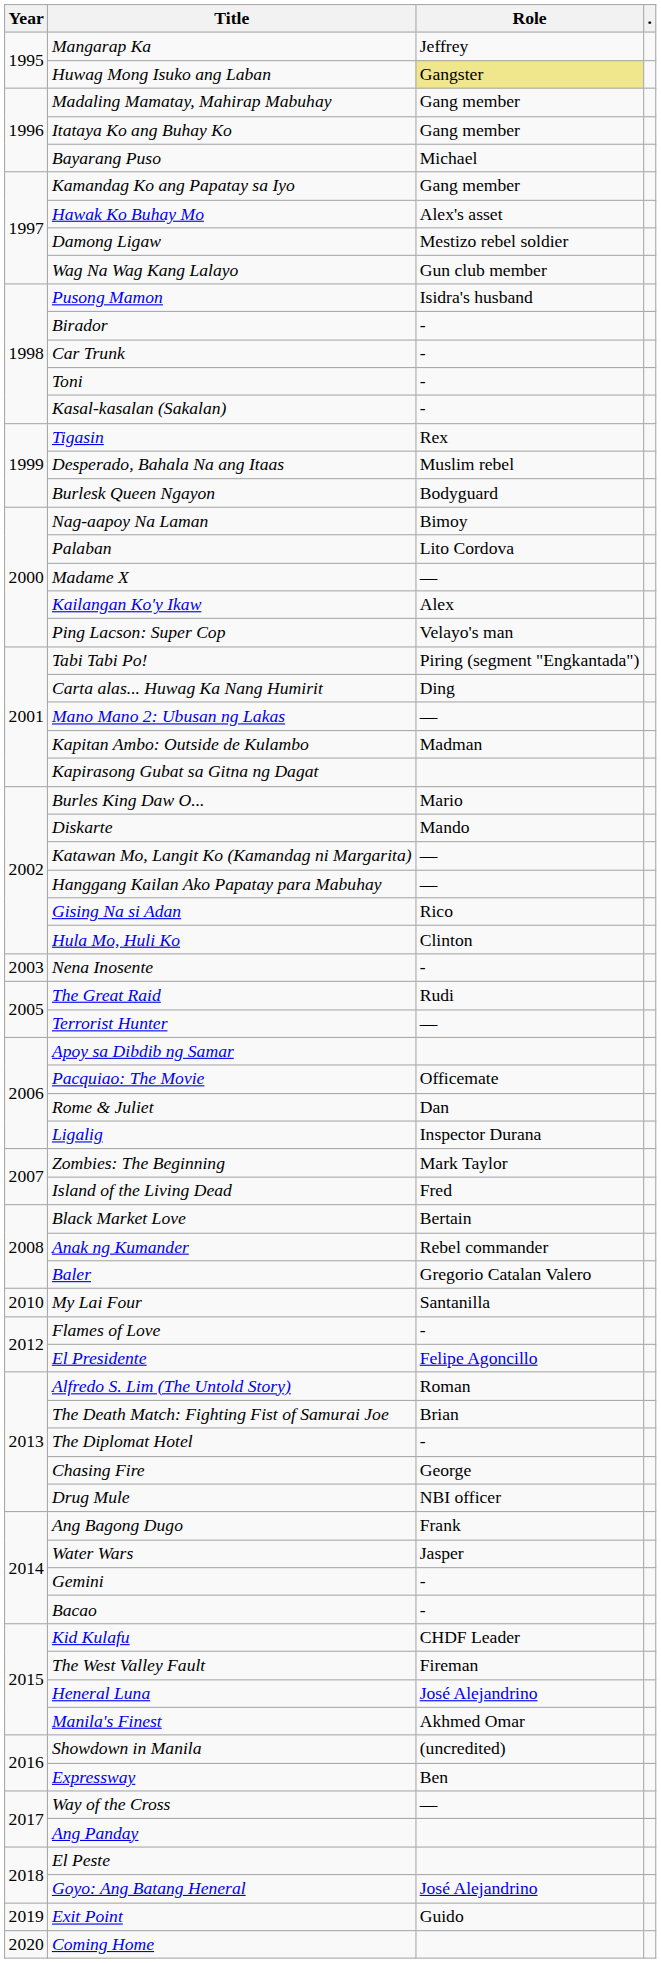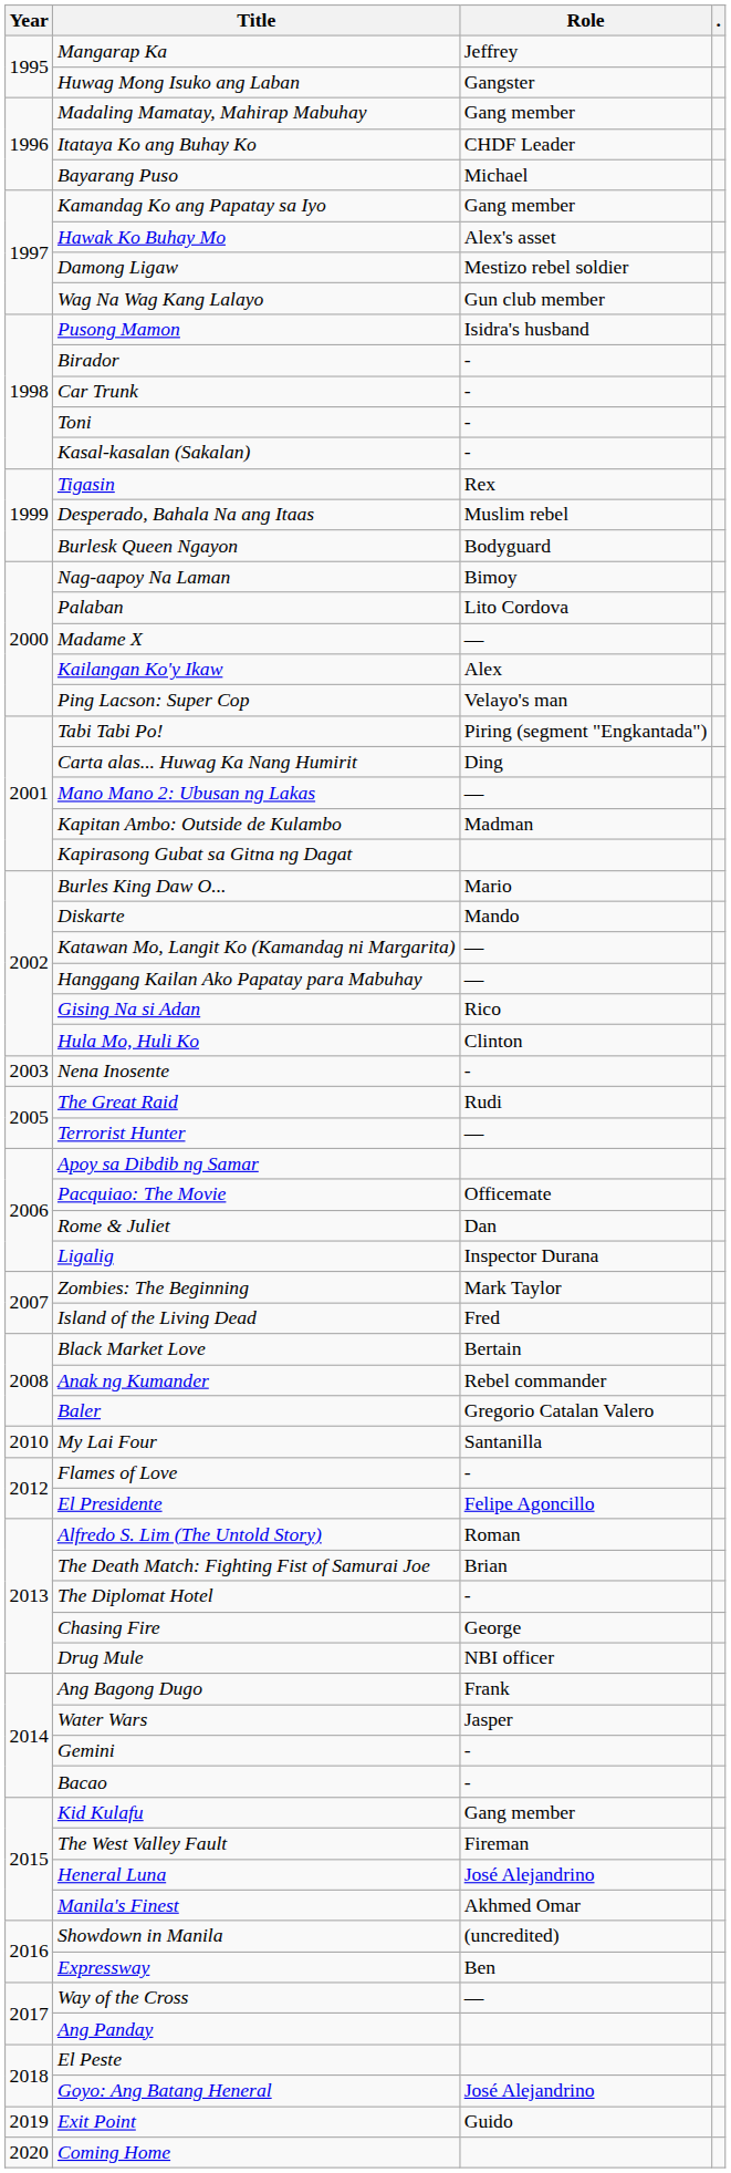 <table class="wikitable">
 <tr>
 <th>Year</th>
 <th>Title</th>
 <th>Role</th>
 <th>.</th>
 </tr>
 <tr>
 <td rowspan="2">1995</td>
 <td><em>Mangarap Ka</em></td>
 <td>Jeffrey</td>
 <td></td>
 </tr>
 <tr>
 <td><em>Huwag Mong Isuko ang Laban</em></td>
-<td style="background: khaki;">Gangster</td>
+<td>Gangster</td>
 <td></td>
 </tr>
 <tr>
 <td rowspan="3">1996</td>
 <td><em>Madaling Mamatay, Mahirap Mabuhay</em></td>
 <td>Gang member</td>
 <td></td>
 </tr>
 <tr>
 <td><em>Itataya Ko ang Buhay Ko</em></td>
-<td>Gang member</td>
+<td>CHDF Leader</td>
 <td></td>
 </tr>
 <tr>
 <td><em>Bayarang Puso</em></td>
 <td>Michael</td>
 <td></td>
 </tr>
 <tr>
 <td rowspan="4">1997</td>
 <td><em>Kamandag Ko ang Papatay sa Iyo</em></td>
 <td>Gang member</td>
 <td></td>
 </tr>
 <tr>
 <td><em><a href='#'>Hawak Ko Buhay Mo</a></em></td>
 <td>Alex's asset</td>
 <td></td>
 </tr>
 <tr>
 <td><em>Damong Ligaw</em></td>
 <td>Mestizo rebel soldier</td>
 <td></td>
 </tr>
 <tr>
 <td><em>Wag Na Wag Kang Lalayo</em></td>
 <td>Gun club member</td>
 <td></td>
 </tr>
 <tr>
 <td rowspan="5">1998</td>
 <td><em><a href='#'>Pusong Mamon</a></em></td>
 <td>Isidra's husband</td>
 <td></td>
 </tr>
 <tr>
 <td><em>Birador</em></td>
 <td>-</td>
 <td></td>
 </tr>
 <tr>
 <td><em>Car Trunk</em></td>
 <td>-</td>
 <td></td>
 </tr>
 <tr>
 <td><em>Toni</em></td>
 <td>-</td>
 <td></td>
 </tr>
 <tr>
 <td><em>Kasal-kasalan (Sakalan)</em></td>
 <td>-</td>
 <td></td>
 </tr>
 <tr>
 <td rowspan="3">1999</td>
 <td><em><a href='#'>Tigasin</a></em></td>
 <td>Rex</td>
 <td></td>
 </tr>
 <tr>
 <td><em>Desperado, Bahala Na ang Itaas</em></td>
 <td>Muslim rebel</td>
 <td></td>
 </tr>
 <tr>
 <td><em>Burlesk Queen Ngayon</em></td>
 <td>Bodyguard</td>
 <td></td>
 </tr>
 <tr>
 <td rowspan="5">2000</td>
 <td><em>Nag-aapoy Na Laman</em></td>
 <td>Bimoy</td>
 <td></td>
 </tr>
 <tr>
 <td><em>Palaban</em></td>
 <td>Lito Cordova</td>
 <td></td>
 </tr>
 <tr>
 <td><em>Madame X</em></td>
 <td>—</td>
 <td></td>
 </tr>
 <tr>
 <td><em><a href='#'>Kailangan Ko'y Ikaw</a></em></td>
 <td>Alex</td>
 <td></td>
 </tr>
 <tr>
 <td><em>Ping Lacson: Super Cop</em></td>
 <td>Velayo's man</td>
 <td></td>
 </tr>
 <tr>
 <td rowspan="5">2001</td>
 <td><em>Tabi Tabi Po!</em></td>
 <td>Piring (segment "Engkantada")</td>
 <td></td>
 </tr>
 <tr>
 <td><em>Carta alas... Huwag Ka Nang Humirit</em></td>
 <td>Ding</td>
 <td></td>
 </tr>
 <tr>
 <td><em><a href='#'>Mano Mano 2: Ubusan ng Lakas</a></em></td>
 <td>—</td>
 <td></td>
 </tr>
 <tr>
 <td><em>Kapitan Ambo: Outside de Kulambo</em></td>
 <td>Madman</td>
 <td></td>
 </tr>
 <tr>
 <td><em>Kapirasong Gubat sa Gitna ng Dagat</em></td>
 <td></td>
 <td></td>
 </tr>
 <tr>
 <td rowspan="6">2002</td>
 <td><em>Burles King Daw O...</em></td>
 <td>Mario</td>
 <td></td>
 </tr>
 <tr>
 <td><em>Diskarte</em></td>
 <td>Mando</td>
 <td></td>
 </tr>
 <tr>
 <td><em>Katawan Mo, Langit Ko (Kamandag ni Margarita)</em></td>
 <td>—</td>
 <td></td>
 </tr>
 <tr>
 <td><em>Hanggang Kailan Ako Papatay para Mabuhay</em></td>
 <td>—</td>
 <td></td>
 </tr>
 <tr>
 <td><em><a href='#'>Gising Na si Adan</a></em></td>
 <td>Rico</td>
 <td></td>
 </tr>
 <tr>
 <td><em><a href='#'>Hula Mo, Huli Ko</a></em></td>
 <td>Clinton</td>
 <td></td>
 </tr>
 <tr>
 <td>2003</td>
 <td><em>Nena Inosente</em></td>
 <td>-</td>
 <td></td>
 </tr>
 <tr>
 <td rowspan="2">2005</td>
 <td><em><a href='#'>The Great Raid</a></em></td>
 <td>Rudi</td>
 <td></td>
 </tr>
 <tr>
 <td><em><a href='#'>Terrorist Hunter</a></em></td>
 <td>—</td>
 <td></td>
 </tr>
 <tr>
 <td rowspan="4">2006</td>
 <td><em><a href='#'>Apoy sa Dibdib ng Samar</a></em></td>
 <td></td>
 <td></td>
 </tr>
 <tr>
 <td><em><a href='#'>Pacquiao: The Movie</a></em></td>
 <td>Officemate</td>
 <td></td>
 </tr>
 <tr>
 <td><em>Rome & Juliet</em></td>
 <td>Dan</td>
 <td></td>
 </tr>
 <tr>
 <td><em><a href='#'>Ligalig</a></em></td>
 <td>Inspector Durana</td>
 <td></td>
 </tr>
 <tr>
 <td rowspan="2">2007</td>
 <td><em>Zombies: The Beginning</em></td>
 <td>Mark Taylor</td>
 <td></td>
 </tr>
 <tr>
 <td><em>Island of the Living Dead</em></td>
 <td>Fred</td>
 <td></td>
 </tr>
 <tr>
 <td rowspan="3">2008</td>
 <td><em>Black Market Love</em></td>
 <td>Bertain</td>
 <td></td>
 </tr>
 <tr>
 <td><em><a href='#'>Anak ng Kumander</a></em></td>
 <td>Rebel commander</td>
 <td></td>
 </tr>
 <tr>
 <td><em><a href='#'>Baler</a></em></td>
 <td>Gregorio Catalan Valero</td>
 <td></td>
 </tr>
 <tr>
 <td>2010</td>
 <td><em>My Lai Four</em></td>
 <td>Santanilla</td>
 <td></td>
 </tr>
 <tr>
 <td rowspan="2">2012</td>
 <td><em>Flames of Love</em></td>
 <td>-</td>
 <td></td>
 </tr>
 <tr>
 <td><em><a href='#'>El Presidente</a></em></td>
 <td><a href='#'>Felipe Agoncillo</a></td>
 <td></td>
 </tr>
 <tr>
 <td rowspan="5">2013</td>
 <td><em><a href='#'>Alfredo S. Lim (The Untold Story)</a></em></td>
 <td>Roman</td>
 <td></td>
 </tr>
 <tr>
 <td><em>The Death Match: Fighting Fist of Samurai Joe</em></td>
 <td>Brian</td>
 <td></td>
 </tr>
 <tr>
 <td><em>The Diplomat Hotel</em></td>
 <td>-</td>
 <td></td>
 </tr>
 <tr>
 <td><em>Chasing Fire</em></td>
 <td>George</td>
 <td></td>
 </tr>
 <tr>
 <td><em>Drug Mule</em></td>
 <td>NBI officer</td>
 <td></td>
 </tr>
 <tr>
 <td rowspan="4">2014</td>
 <td><em>Ang Bagong Dugo</em></td>
 <td>Frank</td>
 <td></td>
 </tr>
 <tr>
 <td><em>Water Wars</em></td>
 <td>Jasper</td>
 <td></td>
 </tr>
 <tr>
 <td><em>Gemini</em></td>
 <td>-</td>
 <td></td>
 </tr>
 <tr>
 <td><em>Bacao</em></td>
 <td>-</td>
 <td></td>
 </tr>
 <tr>
 <td rowspan="4">2015</td>
 <td><em><a href='#'>Kid Kulafu</a></em></td>
-<td>CHDF Leader</td>
+<td>Gang member</td>
 <td></td>
 </tr>
 <tr>
 <td><em>The West Valley Fault</em></td>
 <td>Fireman</td>
 <td></td>
 </tr>
 <tr>
 <td><em><a href='#'>Heneral Luna</a></em></td>
 <td><a href='#'>José Alejandrino</a></td>
 <td></td>
 </tr>
 <tr>
 <td><em><a href='#'>Manila's Finest</a></em></td>
 <td>Akhmed Omar</td>
 <td></td>
 </tr>
 <tr>
 <td rowspan="2">2016</td>
 <td><em>Showdown in Manila</em></td>
 <td>(uncredited)</td>
 <td></td>
 </tr>
 <tr>
 <td><em><a href='#'>Expressway</a></em></td>
 <td>Ben</td>
 <td></td>
 </tr>
 <tr>
 <td rowspan="2">2017</td>
 <td><em>Way of the Cross</em></td>
 <td>—</td>
 <td></td>
 </tr>
 <tr>
 <td><em><a href='#'>Ang Panday</a></em></td>
 <td></td>
 <td></td>
 </tr>
 <tr>
 <td rowspan="2">2018</td>
 <td><em>El Peste</em></td>
 <td></td>
 <td></td>
 </tr>
 <tr>
 <td><em><a href='#'>Goyo: Ang Batang Heneral</a></em></td>
 <td><a href='#'>José Alejandrino</a></td>
 <td></td>
 </tr>
 <tr>
 <td>2019</td>
 <td><em><a href='#'>Exit Point</a></em></td>
 <td>Guido</td>
 <td></td>
 </tr>
 <tr>
 <td>2020</td>
 <td><em><a href='#'>Coming Home</a></em></td>
 <td></td>
 <td></td>
 </tr>
 </table>
